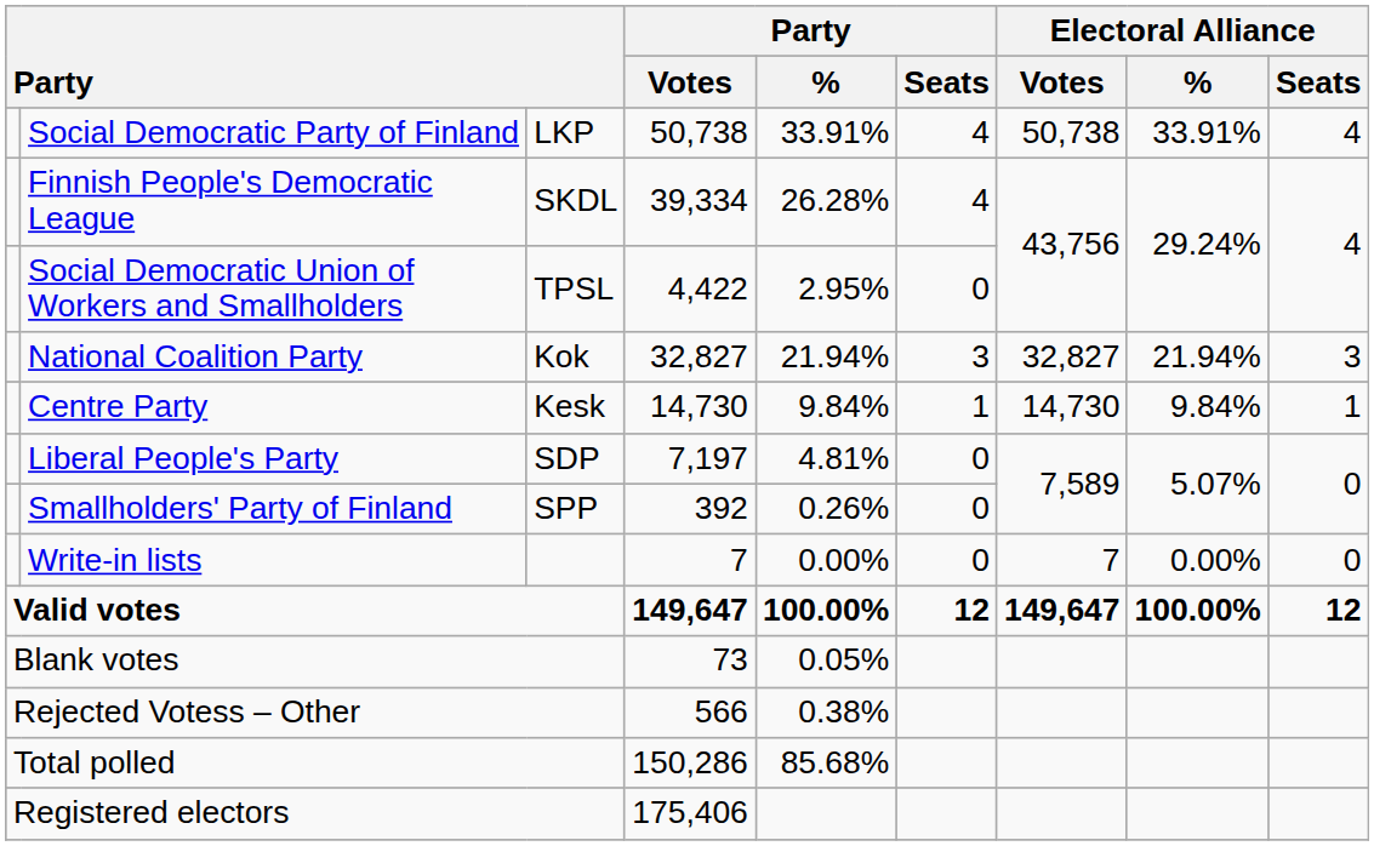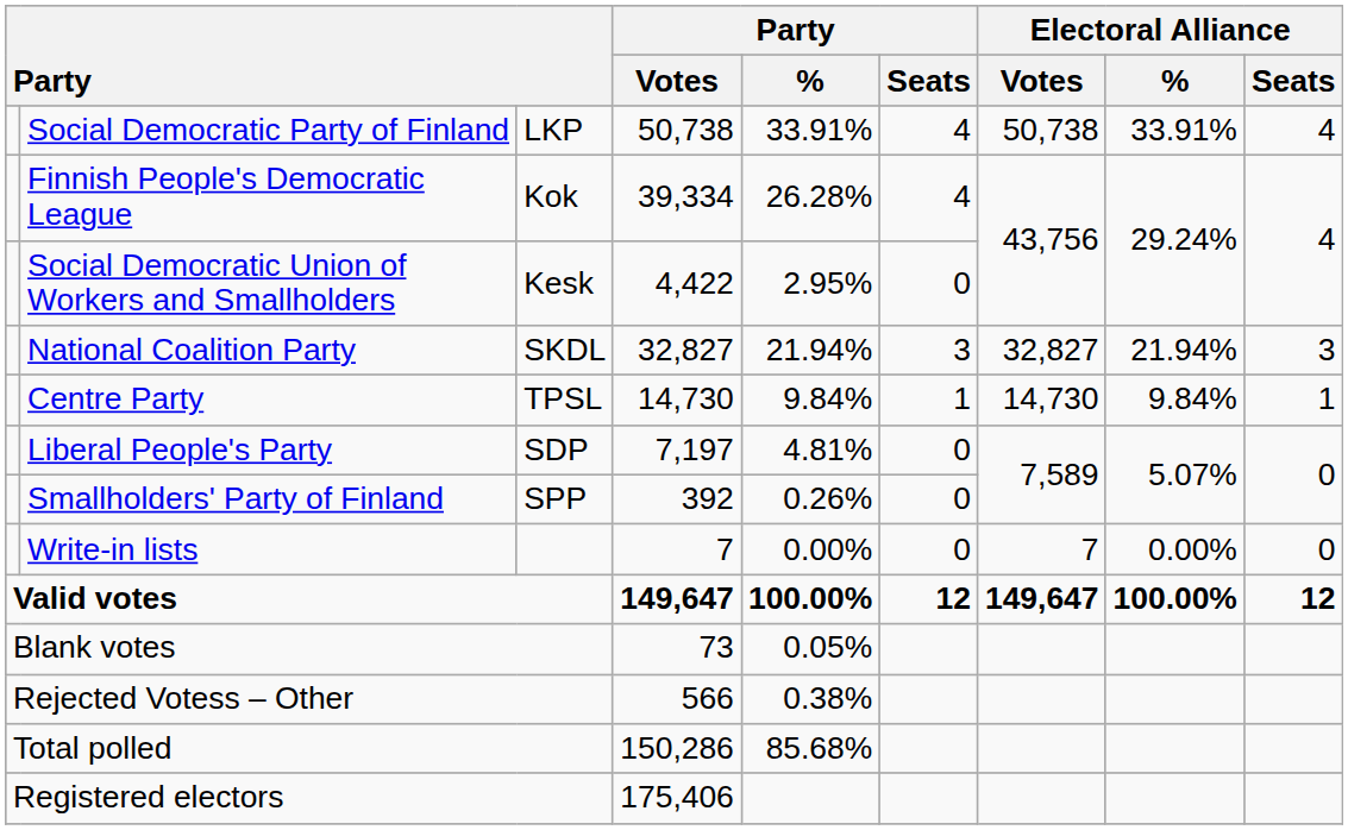 <table class="wikitable" border="1" style="text-align:right;">
 <tr>
 <th style="text-align:left;" valign=bottom rowspan=2 colspan=3>Party</th>
 <th colspan=3>Party</th>
 <th colspan=3>Electoral Alliance</th>
 </tr>
 <tr>
 <th align=center valign=bottom width="50">Votes</th>
 <th align=center valign=bottom width="50">%</th>
 <th align=center valign=bottom width="50">Seats</th>
 <th align=center valign=bottom width="50">Votes</th>
 <th align=center valign=bottom width="50">%</th>
 <th align=center valign=bottom width="50">Seats</th>
 </tr>
 <tr>
 <td></td>
 <td align=left style="white-space: nowrap;"><a href='#'>Social Democratic Party of Finland</a></td>
 <td align=left>LKP</td>
 <td>50,738</td>
 <td>33.91%</td>
 <td>4</td>
 <td>50,738</td>
 <td>33.91%</td>
 <td>4</td>
 </tr>
 <tr>
 <td></td>
 <td align=left><a href='#'>Finnish People's Democratic League</a></td>
-<td align=left>SKDL</td>
+<td align=left>Kok</td>
 <td>39,334</td>
 <td>26.28%</td>
 <td>4</td>
 <td rowspan=2>43,756</td>
 <td rowspan=2>29.24%</td>
 <td rowspan=2>4</td>
 </tr>
 <tr>
 <td></td>
 <td align=left><a href='#'>Social Democratic Union of Workers and Smallholders</a></td>
-<td align=left>TPSL</td>
+<td align=left>Kesk</td>
 <td>4,422</td>
 <td>2.95%</td>
 <td>0</td>
 </tr>
 <tr>
 <td></td>
 <td align=left><a href='#'>National Coalition Party</a></td>
-<td align=left>Kok</td>
+<td align=left>SKDL</td>
 <td>32,827</td>
 <td>21.94%</td>
 <td>3</td>
 <td>32,827</td>
 <td>21.94%</td>
 <td>3</td>
 </tr>
 <tr>
 <td></td>
 <td align=left><a href='#'>Centre Party</a></td>
-<td align=left>Kesk</td>
+<td align=left>TPSL</td>
 <td>14,730</td>
 <td>9.84%</td>
 <td>1</td>
 <td>14,730</td>
 <td>9.84%</td>
 <td>1</td>
 </tr>
 <tr>
 <td></td>
 <td align=left><a href='#'>Liberal People's Party</a></td>
 <td align=left>SDP</td>
 <td>7,197</td>
 <td>4.81%</td>
 <td>0</td>
 <td rowspan=2>7,589</td>
 <td rowspan=2>5.07%</td>
 <td rowspan=2>0</td>
 </tr>
 <tr>
 <td></td>
 <td align=left><a href='#'>Smallholders' Party of Finland</a></td>
 <td align=left>SPP</td>
 <td>392</td>
 <td>0.26%</td>
 <td>0</td>
 </tr>
 <tr>
 <td></td>
 <td align=left><a href='#'>Write-in lists</a></td>
 <td align=left></td>
 <td>7</td>
 <td>0.00%</td>
 <td>0</td>
 <td>7</td>
 <td>0.00%</td>
 <td>0</td>
 </tr>
 <tr style="font-weight:bold">
 <td align=left colspan=3>Valid votes</td>
 <td>149,647</td>
 <td>100.00%</td>
 <td>12</td>
 <td>149,647</td>
 <td>100.00%</td>
 <td>12</td>
 </tr>
 <tr>
 <td align=left colspan=3>Blank votes</td>
 <td>73</td>
 <td>0.05%</td>
 <td></td>
 <td></td>
 <td></td>
 <td></td>
 </tr>
 <tr>
 <td align=left colspan=3>Rejected Votess – Other</td>
 <td>566</td>
 <td>0.38%</td>
 <td></td>
 <td></td>
 <td></td>
 <td></td>
 </tr>
 <tr>
 <td align=left colspan=3>Total polled</td>
 <td>150,286</td>
 <td>85.68%</td>
 <td></td>
 <td></td>
 <td></td>
 <td></td>
 </tr>
 <tr>
 <td align=left colspan=3>Registered electors</td>
 <td>175,406</td>
 <td></td>
 <td></td>
 <td></td>
 <td></td>
 <td></td>
 </tr>
 </table>
